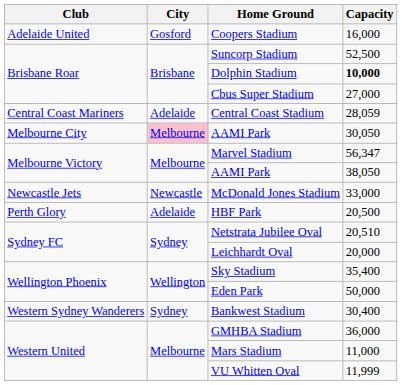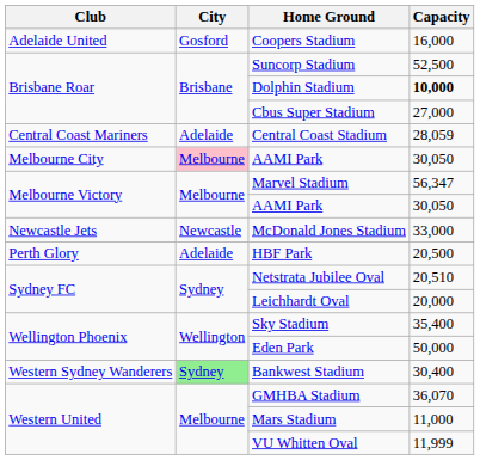 <table class="wikitable sortable">
 <tr>
 <th>Club</th>
 <th>City</th>
 <th>Home Ground</th>
 <th>Capacity</th>
 </tr>
 <tr>
 <td><a href='#'>Adelaide United</a></td>
 <td><a href='#'>Gosford</a></td>
 <td><a href='#'>Coopers Stadium</a></td>
 <td>16,000</td>
 </tr>
 <tr>
 <td rowspan="3"><a href='#'>Brisbane Roar</a></td>
 <td rowspan="3"><a href='#'>Brisbane</a></td>
 <td><a href='#'>Suncorp Stadium</a></td>
 <td>52,500</td>
 </tr>
 <tr>
 <td><a href='#'>Dolphin Stadium</a></td>
 <td><strong>10,000</strong></td>
 </tr>
 <tr>
 <td><a href='#'>Cbus Super Stadium</a></td>
 <td>27,000</td>
 </tr>
 <tr>
 <td><a href='#'>Central Coast Mariners</a></td>
 <td><a href='#'>Adelaide</a></td>
 <td><a href='#'>Central Coast Stadium</a></td>
 <td>28,059</td>
 </tr>
 <tr>
 <td><a href='#'>Melbourne City</a></td>
 <td style="background: pink;"><a href='#'>Melbourne</a></td>
 <td><a href='#'>AAMI Park</a></td>
 <td>30,050</td>
 </tr>
 <tr>
 <td rowspan="2"><a href='#'>Melbourne Victory</a></td>
 <td rowspan="2"><a href='#'>Melbourne</a></td>
 <td><a href='#'>Marvel Stadium</a></td>
 <td>56,347</td>
 </tr>
 <tr>
 <td><a href='#'>AAMI Park</a></td>
-<td>38,050</td>
+<td>30,050</td>
 </tr>
 <tr>
 <td><a href='#'>Newcastle Jets</a></td>
 <td><a href='#'>Newcastle</a></td>
 <td><a href='#'>McDonald Jones Stadium</a></td>
 <td>33,000</td>
 </tr>
 <tr>
 <td><a href='#'>Perth Glory</a></td>
 <td><a href='#'>Adelaide</a></td>
 <td><a href='#'>HBF Park</a></td>
 <td>20,500</td>
 </tr>
 <tr>
 <td rowspan="2"><a href='#'>Sydney FC</a></td>
 <td rowspan="2"><a href='#'>Sydney</a></td>
 <td><a href='#'>Netstrata Jubilee Oval</a></td>
 <td>20,510</td>
 </tr>
 <tr>
 <td><a href='#'>Leichhardt Oval</a></td>
 <td>20,000</td>
 </tr>
 <tr>
 <td rowspan="2"><a href='#'>Wellington Phoenix</a></td>
 <td rowspan="2"><a href='#'>Wellington</a></td>
 <td><a href='#'>Sky Stadium</a></td>
 <td>35,400</td>
 </tr>
 <tr>
 <td><a href='#'>Eden Park</a></td>
 <td>50,000</td>
 </tr>
 <tr>
 <td><a href='#'>Western Sydney Wanderers</a></td>
-<td><a href='#'>Sydney</a></td>
+<td style="background: lightgreen;"><a href='#'>Sydney</a></td>
 <td><a href='#'>Bankwest Stadium</a></td>
 <td>30,400</td>
 </tr>
 <tr>
 <td rowspan="3"><a href='#'>Western United</a></td>
 <td rowspan="3"><a href='#'>Melbourne</a></td>
 <td><a href='#'>GMHBA Stadium</a></td>
-<td>36,000</td>
+<td>36,070</td>
 </tr>
 <tr>
 <td><a href='#'>Mars Stadium</a></td>
 <td>11,000</td>
 </tr>
 <tr>
 <td><a href='#'>VU Whitten Oval</a></td>
 <td>11,999</td>
 </tr>
 </table>
